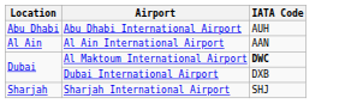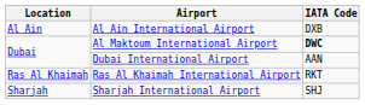 <table class="wikitable">
 <tr>
 <th>Location</th>
 <th>Airport</th>
 <th>IATA Code</th>
 </tr>
 <tr>
-<td><a href='#'>Abu Dhabi</a></td>
-<td><a href='#'>Abu Dhabi International Airport</a></td>
-<td>AUH</td>
-</tr>
-<tr>
 <td><a href='#'>Al Ain</a></td>
 <td><a href='#'>Al Ain International Airport</a></td>
-<td>AAN</td>
+<td>DXB</td>
 </tr>
 <tr>
 <td rowspan=2><a href='#'>Dubai</a></td>
 <td><a href='#'>Al Maktoum International Airport</a></td>
 <td><strong>DWC</strong></td>
 </tr>
 <tr>
 <td><a href='#'>Dubai International Airport</a></td>
-<td>DXB</td>
+<td>AAN</td>
+</tr>
+<tr>
+<td><a href='#'>Ras Al Khaimah</a></td>
+<td><a href='#'>Ras Al Khaimah International Airport</a></td>
+<td>RKT</td>
 </tr>
 <tr>
 <td><a href='#'>Sharjah</a></td>
 <td><a href='#'>Sharjah International Airport</a></td>
 <td>SHJ</td>
 </tr>
 </table>
